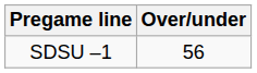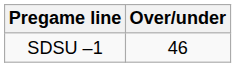 <table class="wikitable">
 <tr align="center">
 <th style=>Pregame line</th>
 <th style=>Over/under</th>
 </tr>
 <tr align="center">
 <td>SDSU –1</td>
-<td>56</td>
+<td>46</td>
 </tr>
 </table>
